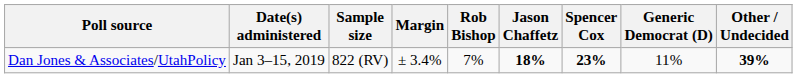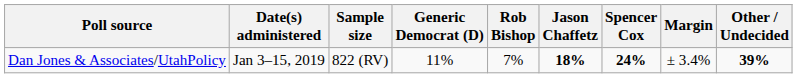 <table class="wikitable" style="font-size:90%;text-align:center;">
 <tr>
 <th>Poll source</th>
 <th>Date(s)<br>administered</th>
 <th>Sample<br>size</th>
-<th>Margin<br></th>
+<th>Generic<br>Democrat (D)</th>
 <th>Rob<br>Bishop</th>
 <th>Jason<br>Chaffetz</th>
 <th>Spencer<br>Cox</th>
-<th>Generic<br>Democrat (D)</th>
+<th>Margin<br></th>
 <th>Other /<br>Undecided</th>
 </tr>
 <tr>
 <td style="text-align:left;"><a href='#'>Dan Jones & Associates</a>/<a href='#'>UtahPolicy</a></td>
 <td>Jan 3–15, 2019</td>
 <td>822 (RV)</td>
-<td>± 3.4%</td>
+<td>11%</td>
 <td>7%</td>
 <td><strong>18%</strong></td>
-<td><strong>23%</strong></td>
-<td>11%</td>
+<td><strong>24%</strong></td>
+<td>± 3.4%</td>
 <td><strong>39%</strong></td>
 </tr>
 </table>
